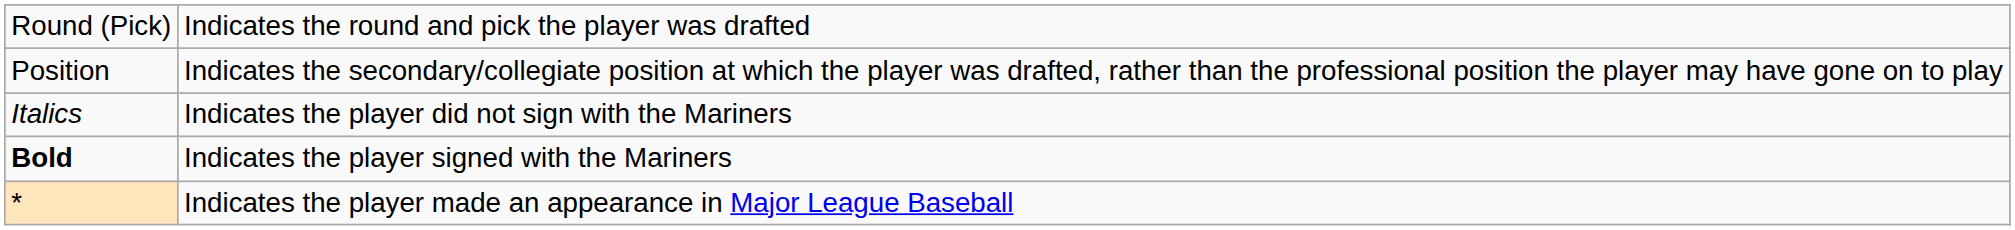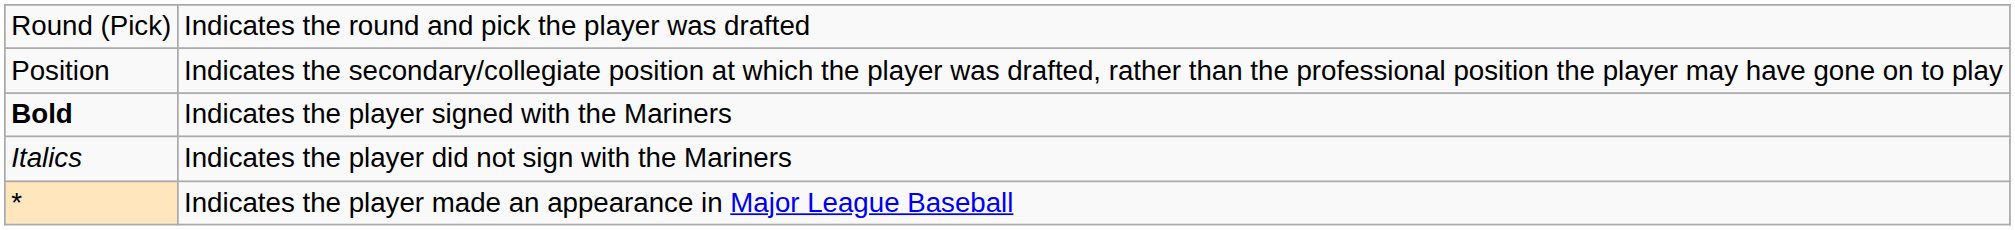 <table class="wikitable" border="1">
 <tr>
 <td>Round (Pick)</td>
 <td>Indicates the round and pick the player was drafted</td>
 </tr>
 <tr>
 <td>Position</td>
 <td>Indicates the secondary/collegiate position at which the player was drafted, rather than the professional position the player may have gone on to play</td>
 </tr>
 <tr>
+<td><strong>Bold</strong></td>
+<td>Indicates the player signed with the Mariners</td>
+</tr>
+<tr>
 <td><em>Italics</em></td>
 <td>Indicates the player did not sign with the Mariners</td>
-</tr>
-<tr>
-<td><strong>Bold</strong></td>
-<td>Indicates the player signed with the Mariners</td>
 </tr>
 <tr>
 <td style="background-color: #FFE6BD">*</td>
 <td>Indicates the player made an appearance in <a href='#'>Major League Baseball</a></td>
 </tr>
 </table>
